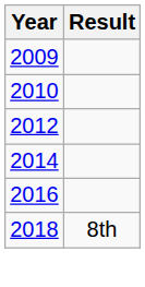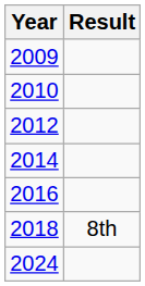 <table class="wikitable" style="text-align:center">
 <tr>
 <th>Year</th>
 <th>Result</th>
 </tr>
 <tr>
 <td><a href='#'>2009</a></td>
 <td></td>
 </tr>
 <tr>
 <td><a href='#'>2010</a></td>
 <td></td>
 </tr>
 <tr>
 <td><a href='#'>2012</a></td>
 <td></td>
 </tr>
 <tr>
 <td><a href='#'>2014</a></td>
 <td></td>
 </tr>
 <tr>
 <td><a href='#'>2016</a></td>
 <td></td>
 </tr>
 <tr>
 <td><a href='#'>2018</a></td>
 <td>8th</td>
 </tr>
+<tr>
+<td><a href='#'>2024</a></td>
+<td></td>
+</tr>
 </table>
